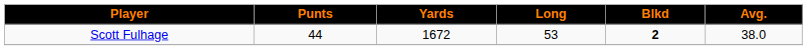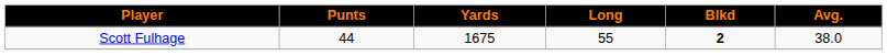 <table class="wikitable" width="80%">
 <tr align="center"  style="background:#000000;color:#FF7F00;">
 <td><strong>Player</strong></td>
 <td><strong>Punts</strong></td>
 <td><strong>Yards</strong></td>
 <td><strong>Long</strong></td>
 <td><strong>Blkd</strong></td>
 <td><strong>Avg.</strong></td>
 </tr>
 <tr align="center" bgcolor="">
 <td><a href='#'>Scott Fulhage</a></td>
 <td>44</td>
-<td>1672</td>
-<td>53</td>
+<td>1675</td>
+<td>55</td>
 <td><strong>2</strong></td>
 <td>38.0</td>
 </tr>
 <tr align="center" bgcolor="">
 </tr>
 </table>
